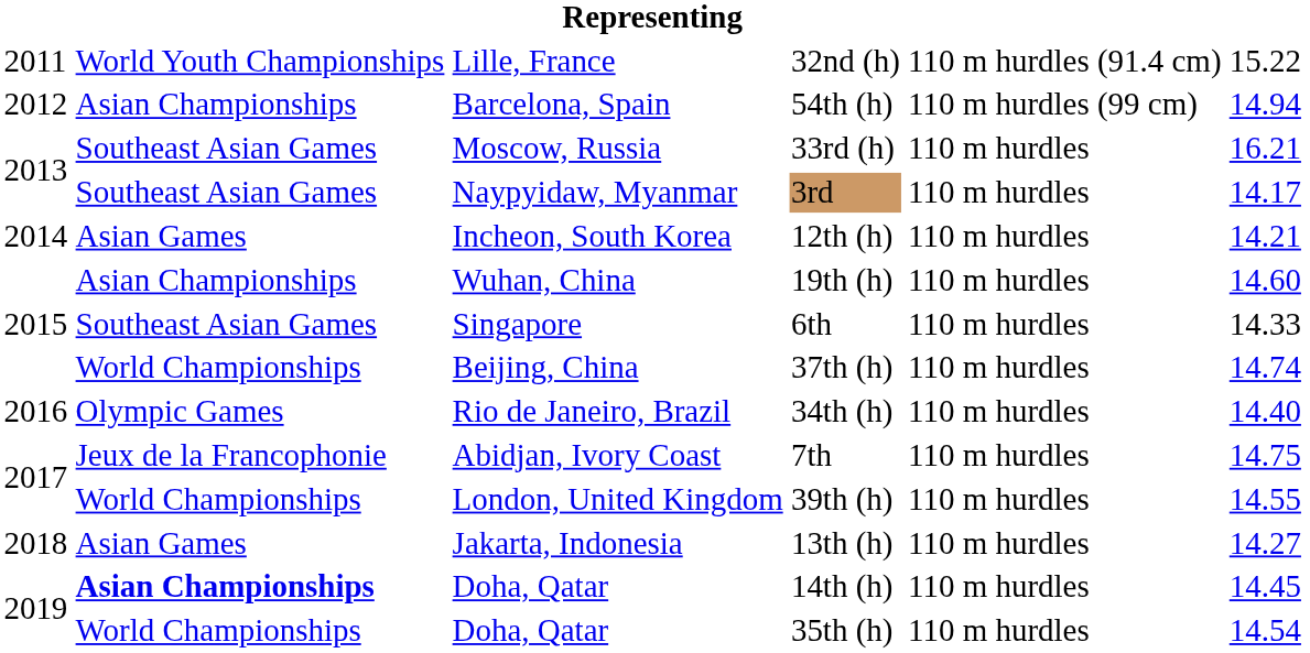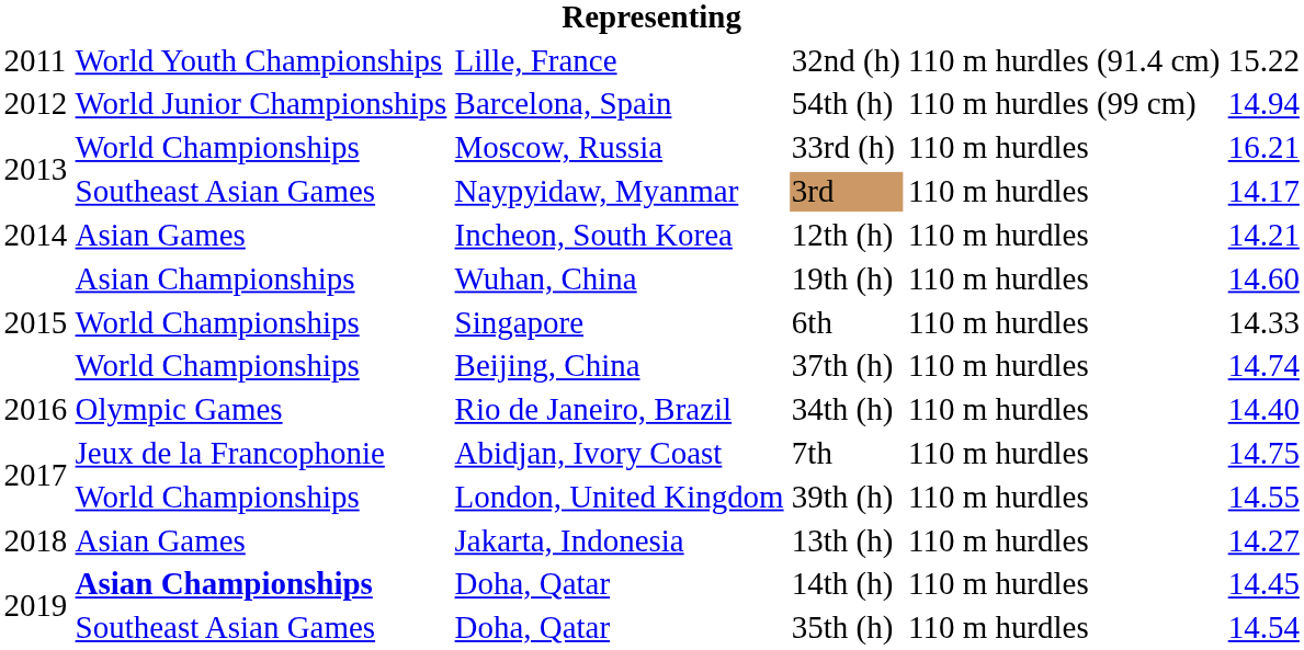 <table>
 <tr>
 <th colspan="6">Representing </th>
 </tr>
 <tr>
 <td>2011</td>
 <td><a href='#'>World Youth Championships</a></td>
 <td><a href='#'>Lille, France</a></td>
 <td>32nd (h)</td>
 <td>110 m hurdles (91.4 cm)</td>
 <td>15.22</td>
 </tr>
 <tr>
 <td>2012</td>
-<td><a href='#'>Asian Championships</a></td>
+<td><a href='#'>World Junior Championships</a></td>
 <td><a href='#'>Barcelona, Spain</a></td>
 <td>54th (h)</td>
 <td>110 m hurdles (99 cm)</td>
 <td><a href='#'>14.94</a></td>
 </tr>
 <tr>
 <td rowspan=2>2013</td>
-<td><a href='#'>Southeast Asian Games</a></td>
+<td><a href='#'>World Championships</a></td>
 <td><a href='#'>Moscow, Russia</a></td>
 <td>33rd (h)</td>
 <td>110 m hurdles</td>
 <td><a href='#'>16.21</a></td>
 </tr>
 <tr>
 <td><a href='#'>Southeast Asian Games</a></td>
 <td><a href='#'>Naypyidaw, Myanmar</a></td>
 <td bgcolor=cc9966>3rd</td>
 <td>110 m hurdles</td>
 <td><a href='#'>14.17</a></td>
 </tr>
 <tr>
 <td>2014</td>
 <td><a href='#'>Asian Games</a></td>
 <td><a href='#'>Incheon, South Korea</a></td>
 <td>12th (h)</td>
 <td>110 m hurdles</td>
 <td><a href='#'>14.21</a></td>
 </tr>
 <tr>
 <td rowspan=3>2015</td>
 <td><a href='#'>Asian Championships</a></td>
 <td><a href='#'>Wuhan, China</a></td>
 <td>19th (h)</td>
 <td>110 m hurdles</td>
 <td><a href='#'>14.60</a></td>
 </tr>
 <tr>
-<td><a href='#'>Southeast Asian Games</a></td>
+<td><a href='#'>World Championships</a></td>
 <td><a href='#'>Singapore</a></td>
 <td>6th</td>
 <td>110 m hurdles</td>
 <td>14.33</td>
 </tr>
 <tr>
 <td><a href='#'>World Championships</a></td>
 <td><a href='#'>Beijing, China</a></td>
 <td>37th (h)</td>
 <td>110 m hurdles</td>
 <td><a href='#'>14.74</a></td>
 </tr>
 <tr>
 <td>2016</td>
 <td><a href='#'>Olympic Games</a></td>
 <td><a href='#'>Rio de Janeiro, Brazil</a></td>
 <td>34th (h)</td>
 <td>110 m hurdles</td>
 <td><a href='#'>14.40</a></td>
 </tr>
 <tr>
 <td rowspan=2>2017</td>
 <td><a href='#'>Jeux de la Francophonie</a></td>
 <td><a href='#'>Abidjan, Ivory Coast</a></td>
 <td>7th</td>
 <td>110 m hurdles</td>
 <td><a href='#'>14.75</a></td>
 </tr>
 <tr>
 <td><a href='#'>World Championships</a></td>
 <td><a href='#'>London, United Kingdom</a></td>
 <td>39th (h)</td>
 <td>110 m hurdles</td>
 <td><a href='#'>14.55</a></td>
 </tr>
 <tr>
 <td>2018</td>
 <td><a href='#'>Asian Games</a></td>
 <td><a href='#'>Jakarta, Indonesia</a></td>
 <td>13th (h)</td>
 <td>110 m hurdles</td>
 <td><a href='#'>14.27</a></td>
 </tr>
 <tr>
 <td rowspan=2>2019</td>
 <td><strong><a href='#'>Asian Championships</a></strong></td>
 <td><a href='#'>Doha, Qatar</a></td>
 <td>14th (h)</td>
 <td>110 m hurdles</td>
 <td><a href='#'>14.45</a></td>
 </tr>
 <tr>
-<td><a href='#'>World Championships</a></td>
+<td><a href='#'>Southeast Asian Games</a></td>
 <td><a href='#'>Doha, Qatar</a></td>
 <td>35th (h)</td>
 <td>110 m hurdles</td>
 <td><a href='#'>14.54</a></td>
 </tr>
 </table>
